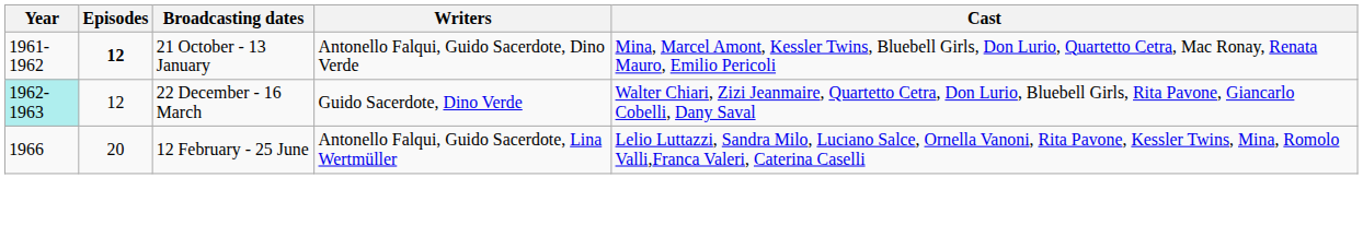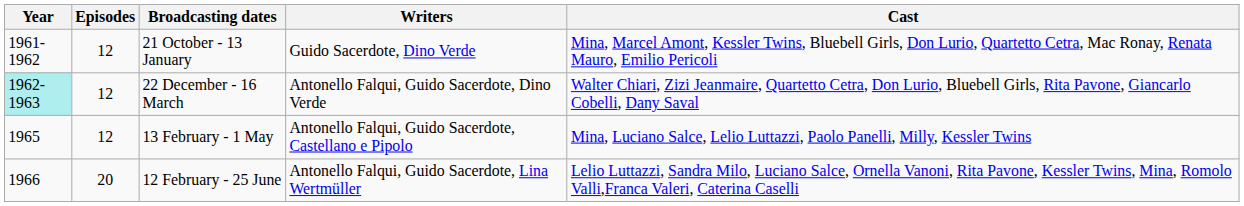 <table class="wikitable">
 <tr>
 <th>Year</th>
 <th>Episodes</th>
 <th>Broadcasting dates</th>
 <th>Writers</th>
 <th>Cast</th>
 </tr>
 <tr>
 <td>1961-1962</td>
-<td align="center"><strong>12</strong></td>
+<td align="center">12</td>
 <td>21 October - 13 January</td>
-<td>Antonello Falqui, Guido Sacerdote, Dino Verde</td>
+<td>Guido Sacerdote, <a href='#'>Dino Verde</a></td>
 <td><a href='#'>Mina</a>, <a href='#'>Marcel Amont</a>, <a href='#'>Kessler Twins</a>, Bluebell Girls, <a href='#'>Don Lurio</a>, <a href='#'>Quartetto Cetra</a>, Mac Ronay, <a href='#'>Renata Mauro</a>, <a href='#'>Emilio Pericoli</a></td>
 </tr>
 <tr>
 <td style="background: paleturquoise;">1962-1963</td>
 <td align="center">12</td>
 <td>22 December - 16 March</td>
-<td>Guido Sacerdote, <a href='#'>Dino Verde</a></td>
+<td>Antonello Falqui, Guido Sacerdote, Dino Verde</td>
 <td><a href='#'>Walter Chiari</a>, <a href='#'>Zizi Jeanmaire</a>, <a href='#'>Quartetto Cetra</a>, <a href='#'>Don Lurio</a>, Bluebell Girls, <a href='#'>Rita Pavone</a>, <a href='#'>Giancarlo Cobelli</a>, <a href='#'>Dany Saval</a></td>
+</tr>
+<tr>
+<td>1965</td>
+<td align="center">12</td>
+<td>13 February - 1 May</td>
+<td>Antonello Falqui, Guido Sacerdote, <a href='#'>Castellano e Pipolo</a></td>
+<td><a href='#'>Mina</a>, <a href='#'>Luciano Salce</a>, <a href='#'>Lelio Luttazzi</a>, <a href='#'>Paolo Panelli</a>, <a href='#'>Milly</a>, <a href='#'>Kessler Twins</a></td>
 </tr>
 <tr>
 <td>1966</td>
 <td align="center">20</td>
 <td>12 February - 25 June</td>
 <td>Antonello Falqui, Guido Sacerdote, <a href='#'>Lina Wertmüller</a></td>
 <td><a href='#'>Lelio Luttazzi</a>, <a href='#'>Sandra Milo</a>, <a href='#'>Luciano Salce</a>, <a href='#'>Ornella Vanoni</a>, <a href='#'>Rita Pavone</a>, <a href='#'>Kessler Twins</a>, <a href='#'>Mina</a>, <a href='#'>Romolo Valli</a>,<a href='#'>Franca Valeri</a>, <a href='#'>Caterina Caselli</a></td>
 </tr>
 </table>
